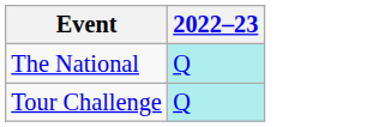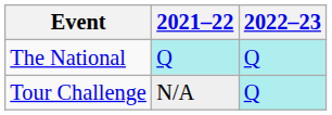 <table class="wikitable" border="1">
 <tr>
 <th>Event</th>
+<th><a href='#'>2021–22</a></th>
 <th><a href='#'>2022–23</a></th>
 </tr>
 <tr>
 <td><a href='#'>The National</a></td>
 <td style="background:#afeeee;"><a href='#'>Q</a></td>
+<td style="background:#afeeee;"><a href='#'>Q</a></td>
 </tr>
 <tr>
 <td><a href='#'>Tour Challenge</a></td>
+<td style="background:#EFEFEF;">N/A</td>
 <td style="background:#afeeee;"><a href='#'>Q</a></td>
 </tr>
 </table>
